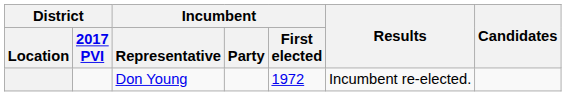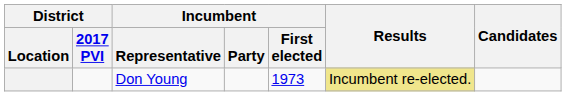 <table class="wikitable sortable">
 <tr>
 <th colspan=2>District</th>
 <th colspan=3>Incumbent</th>
 <th rowspan=2>Results</th>
 <th rowspan=2 class="unsortable">Candidates</th>
 </tr>
 <tr valign=bottom>
 <th>Location</th>
 <th><a href='#'>2017<br>PVI</a></th>
 <th>Representative</th>
 <th>Party</th>
 <th>First<br>elected</th>
 </tr>
 <tr>
 <th></th>
 <td></td>
 <td><a href='#'>Don Young</a></td>
 <td></td>
-<td><a href='#'>1972 </a></td>
-<td>Incumbent re-elected.</td>
+<td><a href='#'>1973 </a></td>
+<td style="background: khaki;">Incumbent re-elected.</td>
 <td nowrap></td>
 </tr>
 </table>
